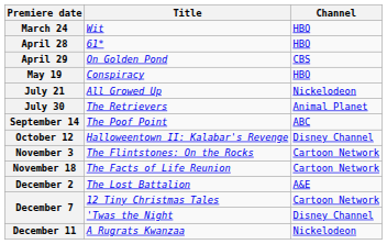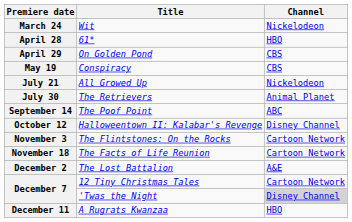 <table class="wikitable sortable">
 <tr>
 <th>Premiere date</th>
 <th>Title</th>
 <th>Channel</th>
 </tr>
 <tr>
 <th>March 24</th>
 <td><em><a href='#'>Wit</a></em></td>
-<td><a href='#'>HBO</a></td>
+<td><a href='#'>Nickelodeon</a></td>
 </tr>
 <tr>
 <th>April 28</th>
 <td><em><a href='#'>61*</a></em></td>
 <td><a href='#'>HBO</a></td>
 </tr>
 <tr>
 <th>April 29</th>
 <td><em><a href='#'>On Golden Pond</a></em></td>
 <td><a href='#'>CBS</a></td>
 </tr>
 <tr>
 <th>May 19</th>
 <td><em><a href='#'>Conspiracy</a></em></td>
-<td><a href='#'>HBO</a></td>
+<td><a href='#'>CBS</a></td>
 </tr>
 <tr>
 <th>July 21</th>
 <td><em><a href='#'>All Growed Up</a></em></td>
 <td><a href='#'>Nickelodeon</a></td>
 </tr>
 <tr>
 <th>July 30</th>
 <td><em><a href='#'>The Retrievers</a></em></td>
 <td><a href='#'>Animal Planet</a></td>
 </tr>
 <tr>
 <th>September 14</th>
 <td><em><a href='#'>The Poof Point</a></em></td>
 <td><a href='#'>ABC</a></td>
 </tr>
 <tr>
 <th>October 12</th>
 <td><em><a href='#'>Halloweentown II: Kalabar's Revenge</a></em></td>
 <td><a href='#'>Disney Channel</a></td>
 </tr>
 <tr>
 <th>November 3</th>
 <td><em><a href='#'>The Flintstones: On the Rocks</a></em></td>
 <td><a href='#'>Cartoon Network</a></td>
 </tr>
 <tr>
 <th>November 18</th>
 <td><em><a href='#'>The Facts of Life Reunion</a></em></td>
 <td><a href='#'>Cartoon Network</a></td>
 </tr>
 <tr>
 <th>December 2</th>
 <td><em><a href='#'>The Lost Battalion</a></em></td>
 <td><a href='#'>A&E</a></td>
 </tr>
 <tr>
 <th rowspan="2">December 7</th>
 <td><em><a href='#'>12 Tiny Christmas Tales</a></em></td>
 <td><a href='#'>Cartoon Network</a></td>
 </tr>
 <tr>
 <td><em><a href='#'>'Twas the Night</a></em></td>
-<td><a href='#'>Disney Channel</a></td>
+<td style="background: lightgrey;"><a href='#'>Disney Channel</a></td>
 </tr>
 <tr>
 <th>December 11</th>
 <td><em><a href='#'>A Rugrats Kwanzaa</a></em></td>
-<td><a href='#'>Nickelodeon</a></td>
+<td><a href='#'>HBO</a></td>
 </tr>
 </table>
